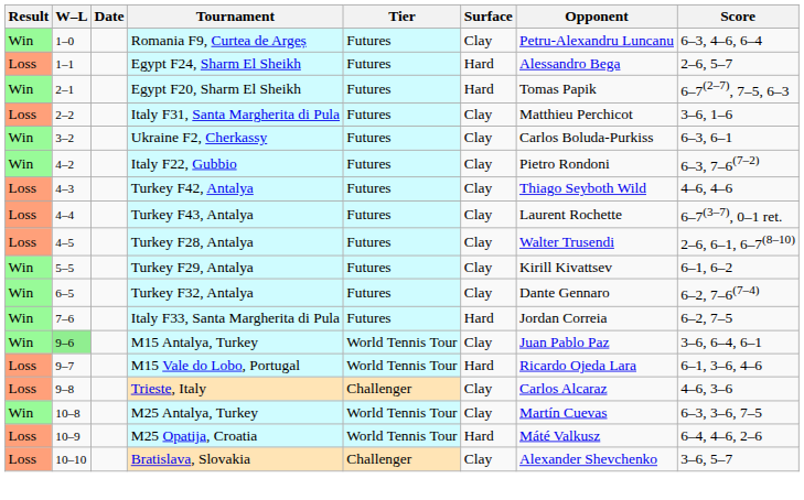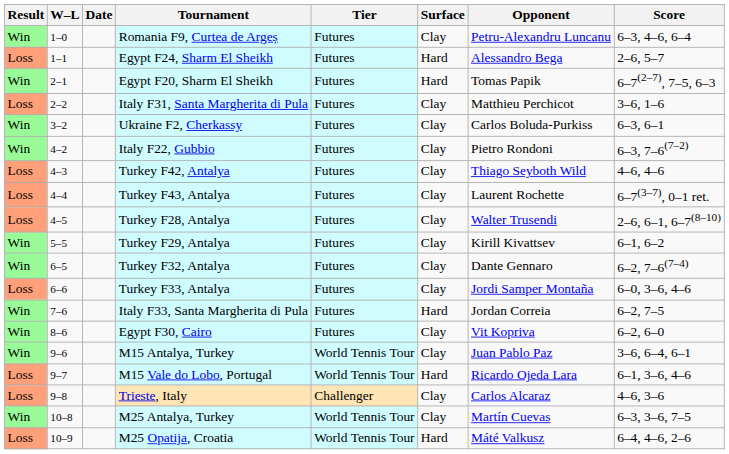 <table class="sortable wikitable">
 <tr>
 <th>Result</th>
 <th class="unsortable">W–L</th>
 <th>Date</th>
 <th>Tournament</th>
 <th>Tier</th>
 <th>Surface</th>
 <th>Opponent</th>
 <th class="unsortable">Score</th>
 </tr>
 <tr>
 <td bgcolor=98FB98>Win</td>
 <td><small>1–0</small></td>
 <td></td>
 <td style="background:#cffcff;">Romania F9, <a href='#'>Curtea de Argeș</a></td>
 <td style="background:#cffcff;">Futures</td>
 <td>Clay</td>
 <td> <a href='#'>Petru-Alexandru Luncanu</a></td>
 <td>6–3, 4–6, 6–4</td>
 </tr>
 <tr>
 <td bgcolor=FFA07A>Loss</td>
 <td><small>1–1</small></td>
 <td></td>
 <td style="background:#cffcff;">Egypt F24, <a href='#'>Sharm El Sheikh</a></td>
 <td style="background:#cffcff;">Futures</td>
 <td>Hard</td>
 <td> <a href='#'>Alessandro Bega</a></td>
 <td>2–6, 5–7</td>
 </tr>
 <tr>
 <td bgcolor=98FB98>Win</td>
 <td><small>2–1</small></td>
 <td></td>
 <td style="background:#cffcff;">Egypt F20, Sharm El Sheikh</td>
 <td style="background:#cffcff;">Futures</td>
 <td>Hard</td>
 <td> Tomas Papik</td>
 <td>6–7<sup>(2–7)</sup>, 7–5, 6–3</td>
 </tr>
 <tr>
 <td bgcolor=FFA07A>Loss</td>
 <td><small>2–2</small></td>
 <td></td>
 <td style="background:#cffcff;">Italy F31, <a href='#'>Santa Margherita di Pula</a></td>
 <td style="background:#cffcff;">Futures</td>
 <td>Clay</td>
 <td> Matthieu Perchicot</td>
 <td>3–6, 1–6</td>
 </tr>
 <tr>
 <td bgcolor=98FB98>Win</td>
 <td><small>3–2</small></td>
 <td></td>
 <td style="background:#cffcff;">Ukraine F2, <a href='#'>Cherkassy</a></td>
 <td style="background:#cffcff;">Futures</td>
 <td>Clay</td>
 <td> Carlos Boluda-Purkiss</td>
 <td>6–3, 6–1</td>
 </tr>
 <tr>
 <td bgcolor=98FB98>Win</td>
 <td><small>4–2</small></td>
 <td></td>
 <td style="background:#cffcff;">Italy F22, <a href='#'>Gubbio</a></td>
 <td style="background:#cffcff;">Futures</td>
 <td>Clay</td>
 <td> Pietro Rondoni</td>
 <td>6–3, 7–6<sup>(7–2)</sup></td>
 </tr>
 <tr>
 <td bgcolor=FFA07A>Loss</td>
 <td><small>4–3</small></td>
 <td></td>
 <td style="background:#cffcff;">Turkey F42, <a href='#'>Antalya</a></td>
 <td style="background:#cffcff;">Futures</td>
 <td>Clay</td>
 <td> <a href='#'>Thiago Seyboth Wild</a></td>
 <td>4–6, 4–6</td>
 </tr>
 <tr>
 <td bgcolor=FFA07A>Loss</td>
 <td><small>4–4</small></td>
 <td></td>
 <td style="background:#cffcff;">Turkey F43, Antalya</td>
 <td style="background:#cffcff;">Futures</td>
 <td>Clay</td>
 <td> Laurent Rochette</td>
 <td>6–7<sup>(3–7)</sup>, 0–1 ret.</td>
 </tr>
 <tr>
 <td bgcolor=FFA07A>Loss</td>
 <td><small>4–5</small></td>
 <td></td>
 <td style="background:#cffcff;">Turkey F28, Antalya</td>
 <td style="background:#cffcff;">Futures</td>
 <td>Clay</td>
 <td> <a href='#'>Walter Trusendi</a></td>
 <td>2–6, 6–1, 6–7<sup>(8–10)</sup></td>
 </tr>
 <tr>
 <td bgcolor=98FB98>Win</td>
 <td><small>5–5</small></td>
 <td></td>
 <td style="background:#cffcff;">Turkey F29, Antalya</td>
 <td style="background:#cffcff;">Futures</td>
 <td>Clay</td>
 <td> Kirill Kivattsev</td>
 <td>6–1, 6–2</td>
 </tr>
 <tr>
 <td bgcolor=98FB98>Win</td>
 <td><small>6–5</small></td>
 <td></td>
 <td style="background:#cffcff;">Turkey F32, Antalya</td>
 <td style="background:#cffcff;">Futures</td>
 <td>Clay</td>
 <td> Dante Gennaro</td>
 <td>6–2, 7–6<sup>(7–4)</sup></td>
 </tr>
 <tr>
+<td bgcolor=FFA07A>Loss</td>
+<td><small>6–6</small></td>
+<td></td>
+<td style="background:#cffcff;">Turkey F33, Antalya</td>
+<td style="background:#cffcff;">Futures</td>
+<td>Clay</td>
+<td> <a href='#'>Jordi Samper Montaña</a></td>
+<td>6–0, 3–6, 4–6</td>
+</tr>
+<tr>
 <td bgcolor=98FB98>Win</td>
 <td><small>7–6</small></td>
 <td></td>
 <td style="background:#cffcff;">Italy F33, Santa Margherita di Pula</td>
 <td style="background:#cffcff;">Futures</td>
 <td>Hard</td>
 <td> Jordan Correia</td>
 <td>6–2, 7–5</td>
 </tr>
 <tr>
 <td bgcolor=98FB98>Win</td>
-<td style="background: lightgreen;"><small>9–6</small></td>
+<td><small>8–6</small></td>
+<td></td>
+<td style="background:#cffcff;">Egypt F30, <a href='#'>Cairo</a></td>
+<td style="background:#cffcff;">Futures</td>
+<td>Clay</td>
+<td> <a href='#'>Vit Kopriva</a></td>
+<td>6–2, 6–0</td>
+</tr>
+<tr>
+<td bgcolor=98FB98>Win</td>
+<td><small>9–6</small></td>
 <td></td>
 <td style="background:#cffcff;">M15 Antalya, Turkey</td>
 <td style="background:#cffcff;">World Tennis Tour</td>
 <td>Clay</td>
 <td> <a href='#'>Juan Pablo Paz</a></td>
 <td>3–6, 6–4, 6–1</td>
 </tr>
 <tr>
 <td bgcolor=FFA07A>Loss</td>
 <td><small>9–7</small></td>
 <td></td>
 <td style="background:#cffcff;">M15 <a href='#'>Vale do Lobo</a>, Portugal</td>
 <td style="background:#cffcff;">World Tennis Tour</td>
 <td>Hard</td>
 <td> <a href='#'>Ricardo Ojeda Lara</a></td>
 <td>6–1, 3–6, 4–6</td>
 </tr>
 <tr>
 <td bgcolor= FFA07A>Loss</td>
 <td><small>9–8</small></td>
 <td><a href='#'></a></td>
 <td style="background:moccasin;"><a href='#'>Trieste</a>, Italy</td>
 <td style="background:moccasin;">Challenger</td>
 <td>Clay</td>
 <td> <a href='#'>Carlos Alcaraz</a></td>
 <td>4–6, 3–6</td>
 </tr>
 <tr>
 <td bgcolor=98FB98>Win</td>
 <td><small>10–8</small></td>
 <td></td>
 <td style="background:#cffcff;">M25 Antalya, Turkey</td>
 <td style="background:#cffcff;">World Tennis Tour</td>
 <td>Clay</td>
 <td> <a href='#'>Martín Cuevas</a></td>
 <td>6–3, 3–6, 7–5</td>
 </tr>
 <tr>
 <td bgcolor=FFA07A>Loss</td>
 <td><small>10–9</small></td>
 <td></td>
 <td style="background:#cffcff;">M25 <a href='#'>Opatija</a>, Croatia</td>
 <td style="background:#cffcff;">World Tennis Tour</td>
 <td>Hard</td>
 <td> <a href='#'>Máté Valkusz</a></td>
 <td>6–4, 4–6, 2–6</td>
 </tr>
-<tr>
-<td bgcolor= FFA07A>Loss</td>
-<td><small>10–10</small></td>
-<td><a href='#'></a></td>
-<td style="background:moccasin;"><a href='#'>Bratislava</a>, Slovakia</td>
-<td style="background:moccasin;">Challenger</td>
-<td>Clay</td>
-<td> <a href='#'>Alexander Shevchenko</a></td>
-<td>3–6, 5–7</td>
-</tr>
 </table>
